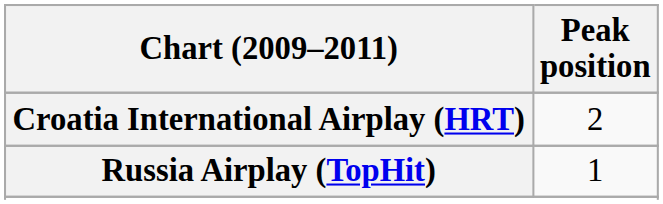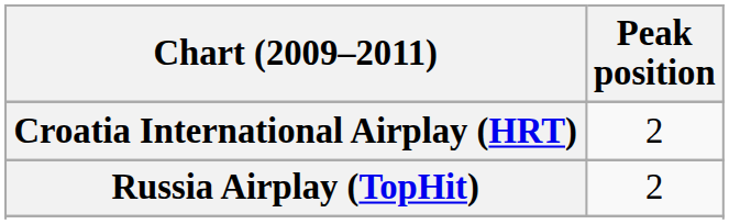 <table class="wikitable sortable plainrowheaders" style="text-align:center">
 <tr>
 <th scope="col">Chart (2009–2011)</th>
 <th scope="col">Peak<br>position</th>
 </tr>
 <tr>
 </tr>
 <tr>
 </tr>
 <tr>
 </tr>
 <tr>
 </tr>
 <tr>
 </tr>
 <tr>
 </tr>
 <tr>
 </tr>
 <tr>
 </tr>
 <tr>
 <th scope="row">Croatia International Airplay (<a href='#'>HRT</a>)</th>
 <td>2</td>
 </tr>
 <tr>
 </tr>
 <tr>
 </tr>
 <tr>
 </tr>
 <tr>
 </tr>
 <tr>
 </tr>
 <tr>
 </tr>
 <tr>
 </tr>
 <tr>
 </tr>
 <tr>
 </tr>
 <tr>
 </tr>
 <tr>
 </tr>
 <tr>
 </tr>
 <tr>
 </tr>
 <tr>
 </tr>
 <tr>
 </tr>
 <tr>
 </tr>
 <tr>
 </tr>
 <tr>
 </tr>
 <tr>
 <th scope="row">Russia Airplay (<a href='#'>TopHit</a>)</th>
-<td>1</td>
+<td>2</td>
 </tr>
 <tr>
 </tr>
 <tr>
 </tr>
 <tr>
 </tr>
 <tr>
 </tr>
 <tr>
 </tr>
 <tr>
 </tr>
 <tr>
 </tr>
 <tr>
 </tr>
 </table>
